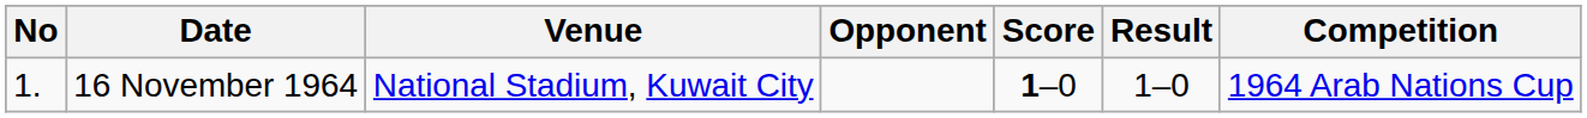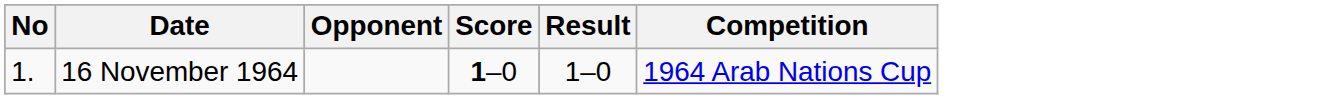 <table class="wikitable" style="font-size:100%;">
 <tr>
 <th>No</th>
 <th>Date</th>
-<th>Venue</th>
 <th>Opponent</th>
 <th>Score</th>
 <th>Result</th>
 <th>Competition</th>
 </tr>
 <tr>
 <td>1.</td>
 <td>16 November 1964</td>
-<td><a href='#'>National Stadium</a>, <a href='#'>Kuwait City</a></td>
 <td></td>
 <td align=center><strong>1</strong>–0</td>
 <td align=center>1–0</td>
 <td><a href='#'>1964 Arab Nations Cup</a></td>
 </tr>
 </table>
